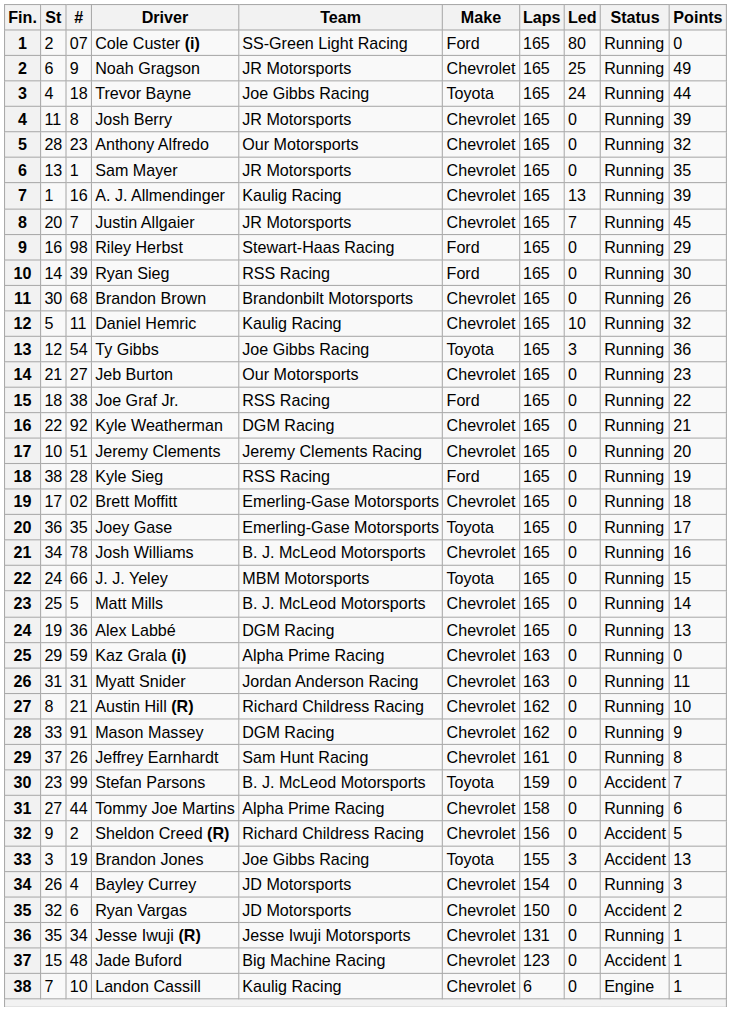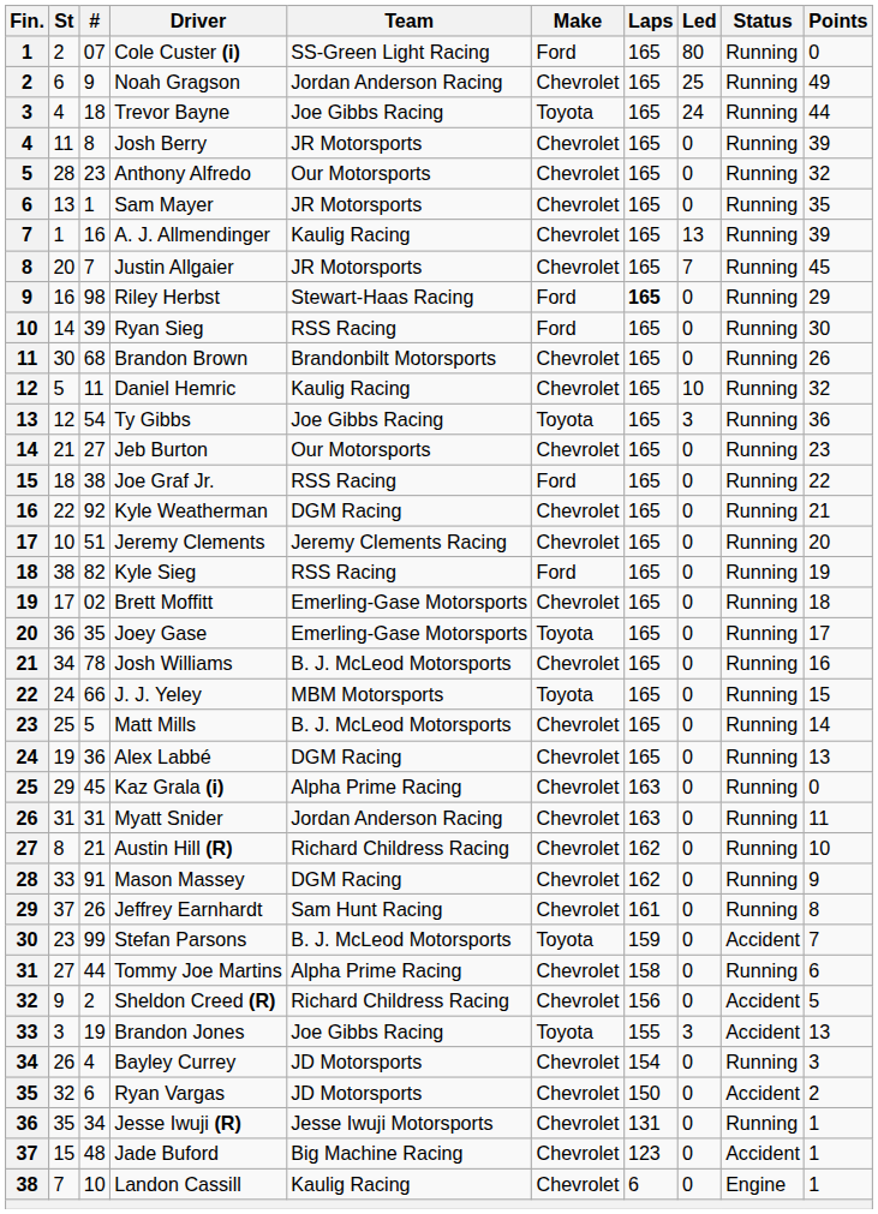 <table class="wikitable" style="font-size:95%">
 <tr>
 <th>Fin.</th>
 <th>St</th>
 <th>#</th>
 <th>Driver</th>
 <th>Team</th>
 <th>Make</th>
 <th>Laps</th>
 <th>Led</th>
 <th>Status</th>
 <th>Points</th>
 </tr>
 <tr>
 <th>1</th>
 <td>2</td>
 <td>07</td>
 <td>Cole Custer <strong>(i)</strong></td>
 <td>SS-Green Light Racing</td>
 <td>Ford</td>
 <td>165</td>
 <td>80</td>
 <td>Running</td>
 <td>0</td>
 </tr>
 <tr>
 <th>2</th>
 <td>6</td>
 <td>9</td>
 <td>Noah Gragson</td>
-<td>JR Motorsports</td>
+<td>Jordan Anderson Racing</td>
 <td>Chevrolet</td>
 <td>165</td>
 <td>25</td>
 <td>Running</td>
 <td>49</td>
 </tr>
 <tr>
 <th>3</th>
 <td>4</td>
 <td>18</td>
 <td>Trevor Bayne</td>
 <td>Joe Gibbs Racing</td>
 <td>Toyota</td>
 <td>165</td>
 <td>24</td>
 <td>Running</td>
 <td>44</td>
 </tr>
 <tr>
 <th>4</th>
 <td>11</td>
 <td>8</td>
 <td>Josh Berry</td>
 <td>JR Motorsports</td>
 <td>Chevrolet</td>
 <td>165</td>
 <td>0</td>
 <td>Running</td>
 <td>39</td>
 </tr>
 <tr>
 <th>5</th>
 <td>28</td>
 <td>23</td>
 <td>Anthony Alfredo</td>
 <td>Our Motorsports</td>
 <td>Chevrolet</td>
 <td>165</td>
 <td>0</td>
 <td>Running</td>
 <td>32</td>
 </tr>
 <tr>
 <th>6</th>
 <td>13</td>
 <td>1</td>
 <td>Sam Mayer</td>
 <td>JR Motorsports</td>
 <td>Chevrolet</td>
 <td>165</td>
 <td>0</td>
 <td>Running</td>
 <td>35</td>
 </tr>
 <tr>
 <th>7</th>
 <td>1</td>
 <td>16</td>
 <td>A. J. Allmendinger</td>
 <td>Kaulig Racing</td>
 <td>Chevrolet</td>
 <td>165</td>
 <td>13</td>
 <td>Running</td>
 <td>39</td>
 </tr>
 <tr>
 <th>8</th>
 <td>20</td>
 <td>7</td>
 <td>Justin Allgaier</td>
 <td>JR Motorsports</td>
 <td>Chevrolet</td>
 <td>165</td>
 <td>7</td>
 <td>Running</td>
 <td>45</td>
 </tr>
 <tr>
 <th>9</th>
 <td>16</td>
 <td>98</td>
 <td>Riley Herbst</td>
 <td>Stewart-Haas Racing</td>
 <td>Ford</td>
-<td>165</td>
+<td><strong>165</strong></td>
 <td>0</td>
 <td>Running</td>
 <td>29</td>
 </tr>
 <tr>
 <th>10</th>
 <td>14</td>
 <td>39</td>
 <td>Ryan Sieg</td>
 <td>RSS Racing</td>
 <td>Ford</td>
 <td>165</td>
 <td>0</td>
 <td>Running</td>
 <td>30</td>
 </tr>
 <tr>
 <th>11</th>
 <td>30</td>
 <td>68</td>
 <td>Brandon Brown</td>
 <td>Brandonbilt Motorsports</td>
 <td>Chevrolet</td>
 <td>165</td>
 <td>0</td>
 <td>Running</td>
 <td>26</td>
 </tr>
 <tr>
 <th>12</th>
 <td>5</td>
 <td>11</td>
 <td>Daniel Hemric</td>
 <td>Kaulig Racing</td>
 <td>Chevrolet</td>
 <td>165</td>
 <td>10</td>
 <td>Running</td>
 <td>32</td>
 </tr>
 <tr>
 <th>13</th>
 <td>12</td>
 <td>54</td>
 <td>Ty Gibbs</td>
 <td>Joe Gibbs Racing</td>
 <td>Toyota</td>
 <td>165</td>
 <td>3</td>
 <td>Running</td>
 <td>36</td>
 </tr>
 <tr>
 <th>14</th>
 <td>21</td>
 <td>27</td>
 <td>Jeb Burton</td>
 <td>Our Motorsports</td>
 <td>Chevrolet</td>
 <td>165</td>
 <td>0</td>
 <td>Running</td>
 <td>23</td>
 </tr>
 <tr>
 <th>15</th>
 <td>18</td>
 <td>38</td>
 <td>Joe Graf Jr.</td>
 <td>RSS Racing</td>
 <td>Ford</td>
 <td>165</td>
 <td>0</td>
 <td>Running</td>
 <td>22</td>
 </tr>
 <tr>
 <th>16</th>
 <td>22</td>
 <td>92</td>
 <td>Kyle Weatherman</td>
 <td>DGM Racing</td>
 <td>Chevrolet</td>
 <td>165</td>
 <td>0</td>
 <td>Running</td>
 <td>21</td>
 </tr>
 <tr>
 <th>17</th>
 <td>10</td>
 <td>51</td>
 <td>Jeremy Clements</td>
 <td>Jeremy Clements Racing</td>
 <td>Chevrolet</td>
 <td>165</td>
 <td>0</td>
 <td>Running</td>
 <td>20</td>
 </tr>
 <tr>
 <th>18</th>
 <td>38</td>
-<td>28</td>
+<td>82</td>
 <td>Kyle Sieg</td>
 <td>RSS Racing</td>
 <td>Ford</td>
 <td>165</td>
 <td>0</td>
 <td>Running</td>
 <td>19</td>
 </tr>
 <tr>
 <th>19</th>
 <td>17</td>
 <td>02</td>
 <td>Brett Moffitt</td>
 <td>Emerling-Gase Motorsports</td>
 <td>Chevrolet</td>
 <td>165</td>
 <td>0</td>
 <td>Running</td>
 <td>18</td>
 </tr>
 <tr>
 <th>20</th>
 <td>36</td>
 <td>35</td>
 <td>Joey Gase</td>
 <td>Emerling-Gase Motorsports</td>
 <td>Toyota</td>
 <td>165</td>
 <td>0</td>
 <td>Running</td>
 <td>17</td>
 </tr>
 <tr>
 <th>21</th>
 <td>34</td>
 <td>78</td>
 <td>Josh Williams</td>
 <td>B. J. McLeod Motorsports</td>
 <td>Chevrolet</td>
 <td>165</td>
 <td>0</td>
 <td>Running</td>
 <td>16</td>
 </tr>
 <tr>
 <th>22</th>
 <td>24</td>
 <td>66</td>
 <td>J. J. Yeley</td>
 <td>MBM Motorsports</td>
 <td>Toyota</td>
 <td>165</td>
 <td>0</td>
 <td>Running</td>
 <td>15</td>
 </tr>
 <tr>
 <th>23</th>
 <td>25</td>
 <td>5</td>
 <td>Matt Mills</td>
 <td>B. J. McLeod Motorsports</td>
 <td>Chevrolet</td>
 <td>165</td>
 <td>0</td>
 <td>Running</td>
 <td>14</td>
 </tr>
 <tr>
 <th>24</th>
 <td>19</td>
 <td>36</td>
 <td>Alex Labbé</td>
 <td>DGM Racing</td>
 <td>Chevrolet</td>
 <td>165</td>
 <td>0</td>
 <td>Running</td>
 <td>13</td>
 </tr>
 <tr>
 <th>25</th>
 <td>29</td>
-<td>59</td>
+<td>45</td>
 <td>Kaz Grala <strong>(i)</strong></td>
 <td>Alpha Prime Racing</td>
 <td>Chevrolet</td>
 <td>163</td>
 <td>0</td>
 <td>Running</td>
 <td>0</td>
 </tr>
 <tr>
 <th>26</th>
 <td>31</td>
 <td>31</td>
 <td>Myatt Snider</td>
 <td>Jordan Anderson Racing</td>
 <td>Chevrolet</td>
 <td>163</td>
 <td>0</td>
 <td>Running</td>
 <td>11</td>
 </tr>
 <tr>
 <th>27</th>
 <td>8</td>
 <td>21</td>
 <td>Austin Hill <strong>(R)</strong></td>
 <td>Richard Childress Racing</td>
 <td>Chevrolet</td>
 <td>162</td>
 <td>0</td>
 <td>Running</td>
 <td>10</td>
 </tr>
 <tr>
 <th>28</th>
 <td>33</td>
 <td>91</td>
 <td>Mason Massey</td>
 <td>DGM Racing</td>
 <td>Chevrolet</td>
 <td>162</td>
 <td>0</td>
 <td>Running</td>
 <td>9</td>
 </tr>
 <tr>
 <th>29</th>
 <td>37</td>
 <td>26</td>
 <td>Jeffrey Earnhardt</td>
 <td>Sam Hunt Racing</td>
 <td>Chevrolet</td>
 <td>161</td>
 <td>0</td>
 <td>Running</td>
 <td>8</td>
 </tr>
 <tr>
 <th>30</th>
 <td>23</td>
 <td>99</td>
 <td>Stefan Parsons</td>
 <td>B. J. McLeod Motorsports</td>
 <td>Toyota</td>
 <td>159</td>
 <td>0</td>
 <td>Accident</td>
 <td>7</td>
 </tr>
 <tr>
 <th>31</th>
 <td>27</td>
 <td>44</td>
 <td>Tommy Joe Martins</td>
 <td>Alpha Prime Racing</td>
 <td>Chevrolet</td>
 <td>158</td>
 <td>0</td>
 <td>Running</td>
 <td>6</td>
 </tr>
 <tr>
 <th>32</th>
 <td>9</td>
 <td>2</td>
 <td>Sheldon Creed <strong>(R)</strong></td>
 <td>Richard Childress Racing</td>
 <td>Chevrolet</td>
 <td>156</td>
 <td>0</td>
 <td>Accident</td>
 <td>5</td>
 </tr>
 <tr>
 <th>33</th>
 <td>3</td>
 <td>19</td>
 <td>Brandon Jones</td>
 <td>Joe Gibbs Racing</td>
 <td>Toyota</td>
 <td>155</td>
 <td>3</td>
 <td>Accident</td>
 <td>13</td>
 </tr>
 <tr>
 <th>34</th>
 <td>26</td>
 <td>4</td>
 <td>Bayley Currey</td>
 <td>JD Motorsports</td>
 <td>Chevrolet</td>
 <td>154</td>
 <td>0</td>
 <td>Running</td>
 <td>3</td>
 </tr>
 <tr>
 <th>35</th>
 <td>32</td>
 <td>6</td>
 <td>Ryan Vargas</td>
 <td>JD Motorsports</td>
 <td>Chevrolet</td>
 <td>150</td>
 <td>0</td>
 <td>Accident</td>
 <td>2</td>
 </tr>
 <tr>
 <th>36</th>
 <td>35</td>
 <td>34</td>
 <td>Jesse Iwuji <strong>(R)</strong></td>
 <td>Jesse Iwuji Motorsports</td>
 <td>Chevrolet</td>
 <td>131</td>
 <td>0</td>
 <td>Running</td>
 <td>1</td>
 </tr>
 <tr>
 <th>37</th>
 <td>15</td>
 <td>48</td>
 <td>Jade Buford</td>
 <td>Big Machine Racing</td>
 <td>Chevrolet</td>
 <td>123</td>
 <td>0</td>
 <td>Accident</td>
 <td>1</td>
 </tr>
 <tr>
 <th>38</th>
 <td>7</td>
 <td>10</td>
 <td>Landon Cassill</td>
 <td>Kaulig Racing</td>
 <td>Chevrolet</td>
 <td>6</td>
 <td>0</td>
 <td>Engine</td>
 <td>1</td>
 </tr>
 <tr>
 <th colspan="10"></th>
 </tr>
 </table>
